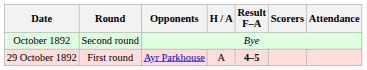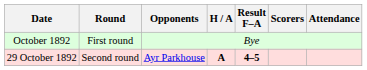 <table class="wikitable" style="text-align:center">
 <tr>
 <th>Date</th>
 <th>Round</th>
 <th>Opponents</th>
 <th>H / A</th>
 <th>Result<br>F–A</th>
 <th>Scorers</th>
 <th>Attendance</th>
 </tr>
 <tr bgcolor=#ddffdd>
 <td>October 1892</td>
-<td>Second round</td>
+<td>First round</td>
 <td colspan="5"><em>Bye</em></td>
 </tr>
 <tr bgcolor=#ffdddd>
 <td>29 October 1892</td>
-<td>First round</td>
+<td>Second round</td>
 <td><a href='#'>Ayr Parkhouse</a></td>
-<td>A</td>
+<td><strong>A</strong></td>
 <td><strong>4–5</strong></td>
 <td></td>
 <td></td>
 </tr>
 </table>
